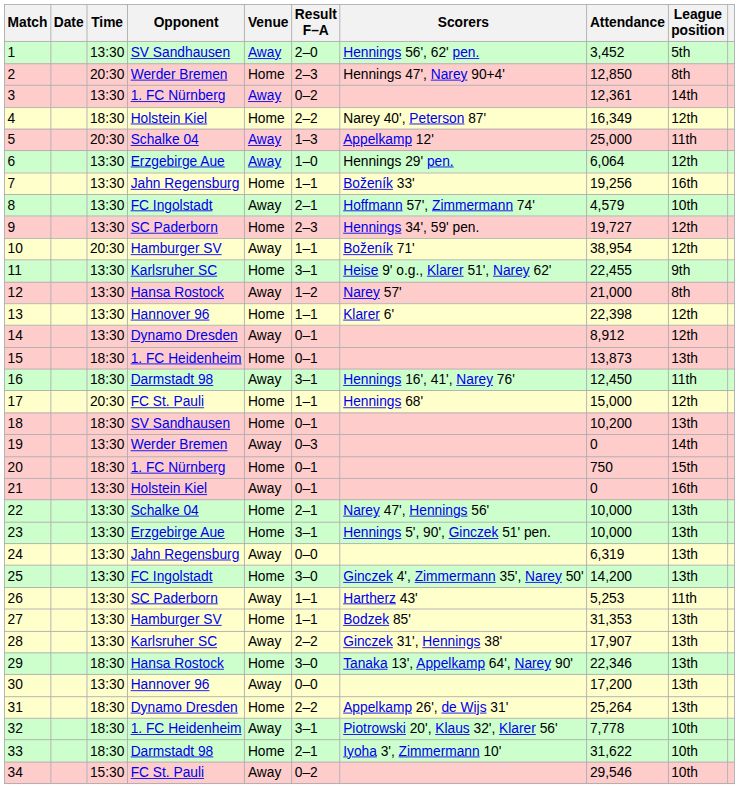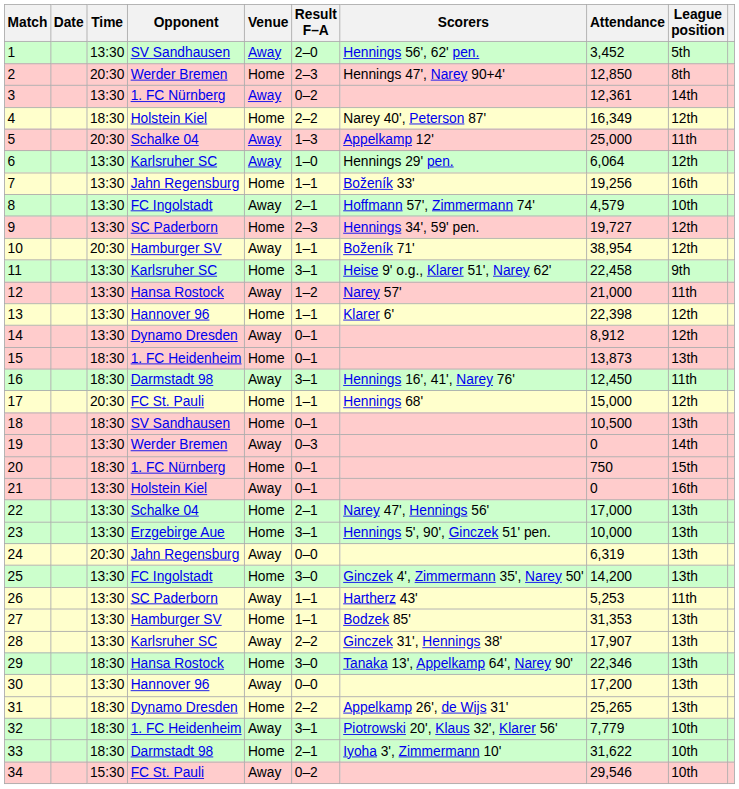 <table class="wikitable sortable" style="text-align–center">
 <tr>
 <th>Match</th>
 <th>Date</th>
 <th>Time</th>
 <th>Opponent</th>
 <th>Venue</th>
 <th>Result<br>F–A</th>
 <th class="unsortable">Scorers</th>
 <th>Attendance</th>
 <th>League<br>position</th>
 <th class="unsortable"></th>
 </tr>
 <tr bgcolor="#cfc">
 <td>1</td>
 <td></td>
 <td>13:30</td>
 <td><a href='#'>SV Sandhausen</a></td>
 <td><a href='#'>Away</a></td>
 <td>2–0</td>
 <td align="left"><a href='#'>Hennings</a> 56', 62' <a href='#'>pen.</a></td>
 <td>3,452</td>
 <td>5th</td>
 <td></td>
 </tr>
 <tr bgcolor="#fcc">
 <td>2</td>
 <td></td>
 <td>20:30</td>
 <td><a href='#'>Werder Bremen</a></td>
 <td>Home</td>
 <td>2–3</td>
 <td align="left">Hennings 47', <a href='#'>Narey</a> 90+4'</td>
 <td>12,850</td>
 <td>8th</td>
 <td></td>
 </tr>
 <tr bgcolor="#fcc">
 <td>3</td>
 <td></td>
 <td>13:30</td>
 <td><a href='#'>1. FC Nürnberg</a></td>
 <td><a href='#'>Away</a></td>
 <td>0–2</td>
 <td></td>
 <td>12,361</td>
 <td>14th</td>
 <td></td>
 </tr>
 <tr bgcolor="#ffc">
 <td>4</td>
 <td></td>
 <td>18:30</td>
 <td><a href='#'>Holstein Kiel</a></td>
 <td>Home</td>
 <td>2–2</td>
 <td align="left">Narey 40', <a href='#'>Peterson</a> 87'</td>
 <td>16,349</td>
 <td>12th</td>
 <td></td>
 </tr>
 <tr bgcolor="#fcc">
 <td>5</td>
 <td></td>
 <td>20:30</td>
 <td><a href='#'>Schalke 04</a></td>
 <td><a href='#'>Away</a></td>
 <td>1–3</td>
 <td align="left"><a href='#'>Appelkamp</a> 12'</td>
 <td>25,000</td>
 <td>11th</td>
 <td></td>
 </tr>
 <tr bgcolor="#cfc">
 <td>6</td>
 <td></td>
 <td>13:30</td>
-<td><a href='#'>Erzgebirge Aue</a></td>
+<td><a href='#'>Karlsruher SC</a></td>
 <td><a href='#'>Away</a></td>
 <td>1–0</td>
 <td align="left">Hennings 29' <a href='#'>pen.</a></td>
 <td>6,064</td>
 <td>12th</td>
 <td></td>
 </tr>
 <tr bgcolor="#ffc">
 <td>7</td>
 <td></td>
 <td>13:30</td>
 <td><a href='#'>Jahn Regensburg</a></td>
 <td>Home</td>
 <td>1–1</td>
 <td align="left"><a href='#'>Boženík</a> 33'</td>
 <td>19,256</td>
 <td>16th</td>
 <td></td>
 </tr>
 <tr bgcolor="#cfc">
 <td>8</td>
 <td></td>
 <td>13:30</td>
 <td><a href='#'>FC Ingolstadt</a></td>
 <td>Away</td>
 <td>2–1</td>
 <td><a href='#'>Hoffmann</a> 57', <a href='#'>Zimmermann</a> 74'</td>
 <td>4,579</td>
 <td>10th</td>
 <td></td>
 </tr>
 <tr bgcolor="#fcc">
 <td>9</td>
 <td></td>
 <td>13:30</td>
 <td><a href='#'>SC Paderborn</a></td>
 <td>Home</td>
 <td>2–3</td>
 <td><a href='#'>Hennings</a> 34', 59' pen.</td>
 <td>19,727</td>
 <td>12th</td>
 <td></td>
 </tr>
 <tr bgcolor="#ffc">
 <td>10</td>
 <td></td>
 <td>20:30</td>
 <td><a href='#'>Hamburger SV</a></td>
 <td>Away</td>
 <td>1–1</td>
 <td><a href='#'>Boženík</a> 71'</td>
 <td>38,954</td>
 <td>12th</td>
 <td></td>
 </tr>
 <tr bgcolor="#cfc">
 <td>11</td>
 <td></td>
 <td>13:30</td>
 <td><a href='#'>Karlsruher SC</a></td>
 <td>Home</td>
 <td>3–1</td>
 <td><a href='#'>Heise</a> 9' o.g., <a href='#'>Klarer</a> 51', <a href='#'>Narey</a> 62'</td>
-<td>22,455</td>
+<td>22,458</td>
 <td>9th</td>
 <td></td>
 </tr>
 <tr bgcolor="#fcc">
 <td>12</td>
 <td></td>
 <td>13:30</td>
 <td><a href='#'>Hansa Rostock</a></td>
 <td>Away</td>
 <td>1–2</td>
 <td><a href='#'>Narey</a> 57'</td>
 <td>21,000</td>
-<td>8th</td>
+<td>11th</td>
 <td></td>
 </tr>
 <tr bgcolor="#ffc">
 <td>13</td>
 <td></td>
 <td>13:30</td>
 <td><a href='#'>Hannover 96</a></td>
 <td>Home</td>
 <td>1–1</td>
 <td><a href='#'>Klarer</a> 6'</td>
 <td>22,398</td>
 <td>12th</td>
 <td></td>
 </tr>
 <tr bgcolor="#fcc">
 <td>14</td>
 <td></td>
 <td>13:30</td>
 <td><a href='#'>Dynamo Dresden</a></td>
 <td>Away</td>
 <td>0–1</td>
 <td></td>
 <td>8,912</td>
 <td>12th</td>
 <td></td>
 </tr>
 <tr bgcolor="#fcc">
 <td>15</td>
 <td></td>
 <td>18:30</td>
 <td><a href='#'>1. FC Heidenheim</a></td>
 <td>Home</td>
 <td>0–1</td>
 <td></td>
 <td>13,873</td>
 <td>13th</td>
 <td></td>
 </tr>
 <tr bgcolor="#cfc">
 <td>16</td>
 <td></td>
 <td>18:30</td>
 <td><a href='#'>Darmstadt 98</a></td>
 <td>Away</td>
 <td>3–1</td>
 <td><a href='#'>Hennings</a> 16', 41', <a href='#'>Narey</a> 76'</td>
 <td>12,450</td>
 <td>11th</td>
 <td></td>
 </tr>
 <tr bgcolor="#ffc">
 <td>17</td>
 <td></td>
 <td>20:30</td>
 <td><a href='#'>FC St. Pauli</a></td>
 <td>Home</td>
 <td>1–1</td>
 <td><a href='#'>Hennings</a> 68'</td>
 <td>15,000</td>
 <td>12th</td>
 <td></td>
 </tr>
 <tr bgcolor="#fcc">
 <td>18</td>
 <td></td>
 <td>18:30</td>
 <td><a href='#'>SV Sandhausen</a></td>
 <td>Home</td>
 <td>0–1</td>
 <td></td>
-<td>10,200</td>
+<td>10,500</td>
 <td>13th</td>
 <td></td>
 </tr>
 <tr bgcolor="#fcc">
 <td>19</td>
 <td></td>
 <td>13:30</td>
 <td><a href='#'>Werder Bremen</a></td>
 <td>Away</td>
 <td>0–3</td>
 <td></td>
 <td>0</td>
 <td>14th</td>
 <td></td>
 </tr>
 <tr bgcolor="#fcc">
 <td>20</td>
 <td></td>
 <td>18:30</td>
 <td><a href='#'>1. FC Nürnberg</a></td>
 <td>Home</td>
 <td>0–1</td>
 <td></td>
 <td>750</td>
 <td>15th</td>
 <td></td>
 </tr>
 <tr bgcolor="#fcc">
 <td>21</td>
 <td></td>
 <td>13:30</td>
 <td><a href='#'>Holstein Kiel</a></td>
 <td>Away</td>
 <td>0–1</td>
 <td></td>
 <td>0</td>
 <td>16th</td>
 <td></td>
 </tr>
 <tr bgcolor="#cfc">
 <td>22</td>
 <td></td>
 <td>13:30</td>
 <td><a href='#'>Schalke 04</a></td>
 <td>Home</td>
 <td>2–1</td>
 <td><a href='#'>Narey</a> 47', <a href='#'>Hennings</a> 56'</td>
-<td>10,000</td>
+<td>17,000</td>
 <td>13th</td>
 <td></td>
 </tr>
 <tr bgcolor="#cfc">
 <td>23</td>
 <td></td>
 <td>13:30</td>
 <td><a href='#'>Erzgebirge Aue</a></td>
 <td>Home</td>
 <td>3–1</td>
 <td><a href='#'>Hennings</a> 5', 90', <a href='#'>Ginczek</a> 51' pen.</td>
 <td>10,000</td>
 <td>13th</td>
 <td></td>
 </tr>
 <tr bgcolor="#ffc">
 <td>24</td>
 <td></td>
-<td>13:30</td>
+<td>20:30</td>
 <td><a href='#'>Jahn Regensburg</a></td>
 <td>Away</td>
 <td>0–0</td>
 <td></td>
 <td>6,319</td>
 <td>13th</td>
 <td></td>
 </tr>
 <tr bgcolor="#cfc">
 <td>25</td>
 <td></td>
 <td>13:30</td>
 <td><a href='#'>FC Ingolstadt</a></td>
 <td>Home</td>
 <td>3–0</td>
 <td><a href='#'>Ginczek</a> 4', <a href='#'>Zimmermann</a> 35', <a href='#'>Narey</a> 50'</td>
 <td>14,200</td>
 <td>13th</td>
 <td></td>
 </tr>
 <tr bgcolor="#ffc">
 <td>26</td>
 <td></td>
 <td>13:30</td>
 <td><a href='#'>SC Paderborn</a></td>
 <td>Away</td>
 <td>1–1</td>
 <td><a href='#'>Hartherz</a> 43'</td>
 <td>5,253</td>
 <td>11th</td>
 <td></td>
 </tr>
 <tr bgcolor="#ffc">
 <td>27</td>
 <td></td>
 <td>13:30</td>
 <td><a href='#'>Hamburger SV</a></td>
 <td>Home</td>
 <td>1–1</td>
 <td><a href='#'>Bodzek</a> 85'</td>
 <td>31,353</td>
 <td>13th</td>
 <td></td>
 </tr>
 <tr bgcolor="#ffc">
 <td>28</td>
 <td></td>
 <td>13:30</td>
 <td><a href='#'>Karlsruher SC</a></td>
 <td>Away</td>
 <td>2–2</td>
 <td><a href='#'>Ginczek</a> 31', <a href='#'>Hennings</a> 38'</td>
 <td>17,907</td>
 <td>13th</td>
 <td></td>
 </tr>
 <tr bgcolor="#cfc">
 <td>29</td>
 <td></td>
 <td>18:30</td>
 <td><a href='#'>Hansa Rostock</a></td>
 <td>Home</td>
 <td>3–0</td>
 <td><a href='#'>Tanaka</a> 13', <a href='#'>Appelkamp</a> 64', <a href='#'>Narey</a> 90'</td>
 <td>22,346</td>
 <td>13th</td>
 <td></td>
 </tr>
 <tr bgcolor="#ffc">
 <td>30</td>
 <td></td>
 <td>13:30</td>
 <td><a href='#'>Hannover 96</a></td>
 <td>Away</td>
 <td>0–0</td>
 <td></td>
 <td>17,200</td>
 <td>13th</td>
 <td></td>
 </tr>
 <tr bgcolor="#ffc">
 <td>31</td>
 <td></td>
 <td>18:30</td>
 <td><a href='#'>Dynamo Dresden</a></td>
 <td>Home</td>
 <td>2–2</td>
 <td><a href='#'>Appelkamp</a> 26', <a href='#'>de Wijs</a> 31'</td>
-<td>25,264</td>
+<td>25,265</td>
 <td>13th</td>
 <td></td>
 </tr>
 <tr bgcolor="#cfc">
 <td>32</td>
 <td></td>
 <td>18:30</td>
 <td><a href='#'>1. FC Heidenheim</a></td>
 <td>Away</td>
 <td>3–1</td>
 <td><a href='#'>Piotrowski</a> 20', <a href='#'>Klaus</a> 32', <a href='#'>Klarer</a> 56'</td>
-<td>7,778</td>
+<td>7,779</td>
 <td>10th</td>
 <td></td>
 </tr>
 <tr bgcolor="#cfc">
 <td>33</td>
 <td></td>
 <td>18:30</td>
 <td><a href='#'>Darmstadt 98</a></td>
 <td>Home</td>
 <td>2–1</td>
 <td><a href='#'>Iyoha</a> 3', <a href='#'>Zimmermann</a> 10'</td>
 <td>31,622</td>
 <td>10th</td>
 <td></td>
 </tr>
 <tr bgcolor="#fcc">
 <td>34</td>
 <td></td>
 <td>15:30</td>
 <td><a href='#'>FC St. Pauli</a></td>
 <td>Away</td>
 <td>0–2</td>
 <td></td>
 <td>29,546</td>
 <td>10th</td>
 <td></td>
 </tr>
 </table>
